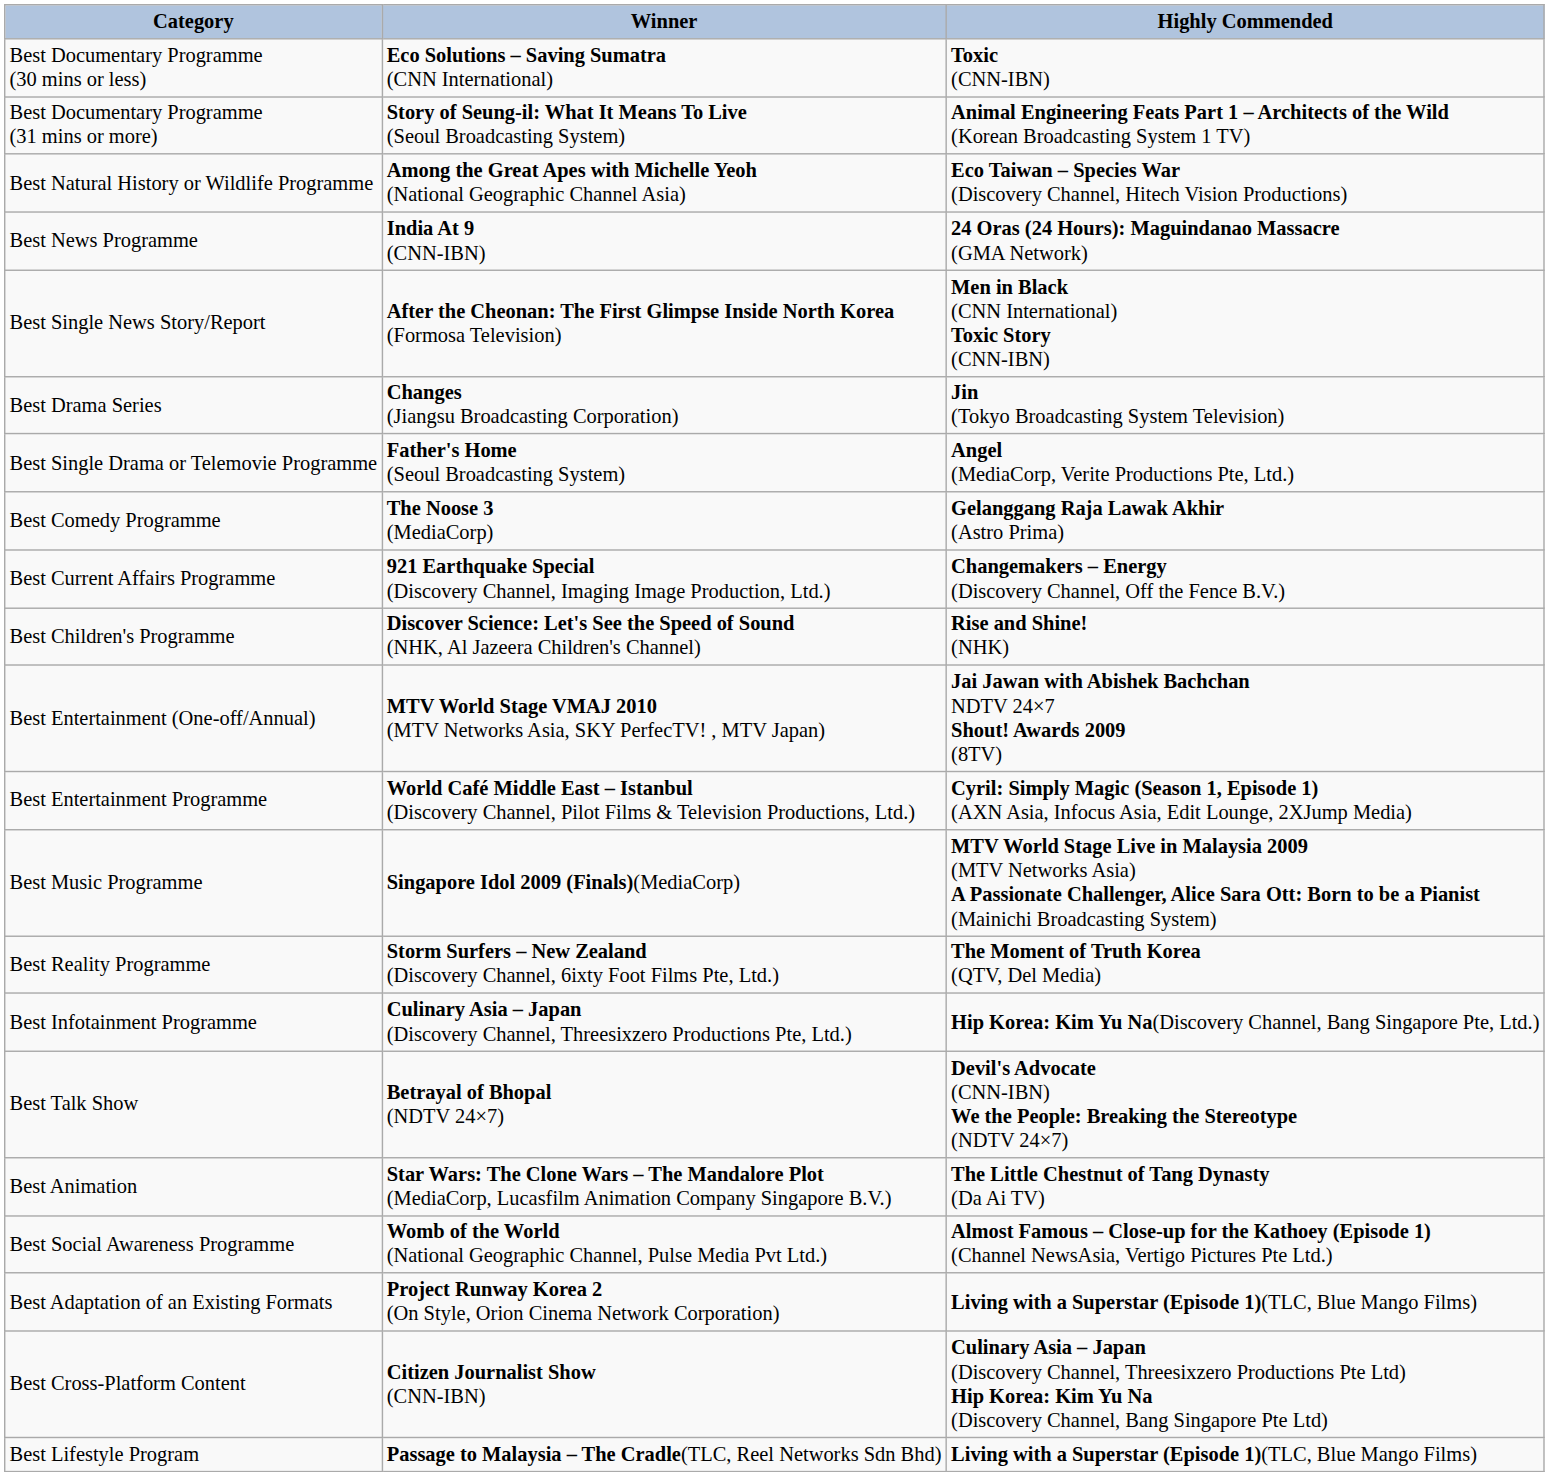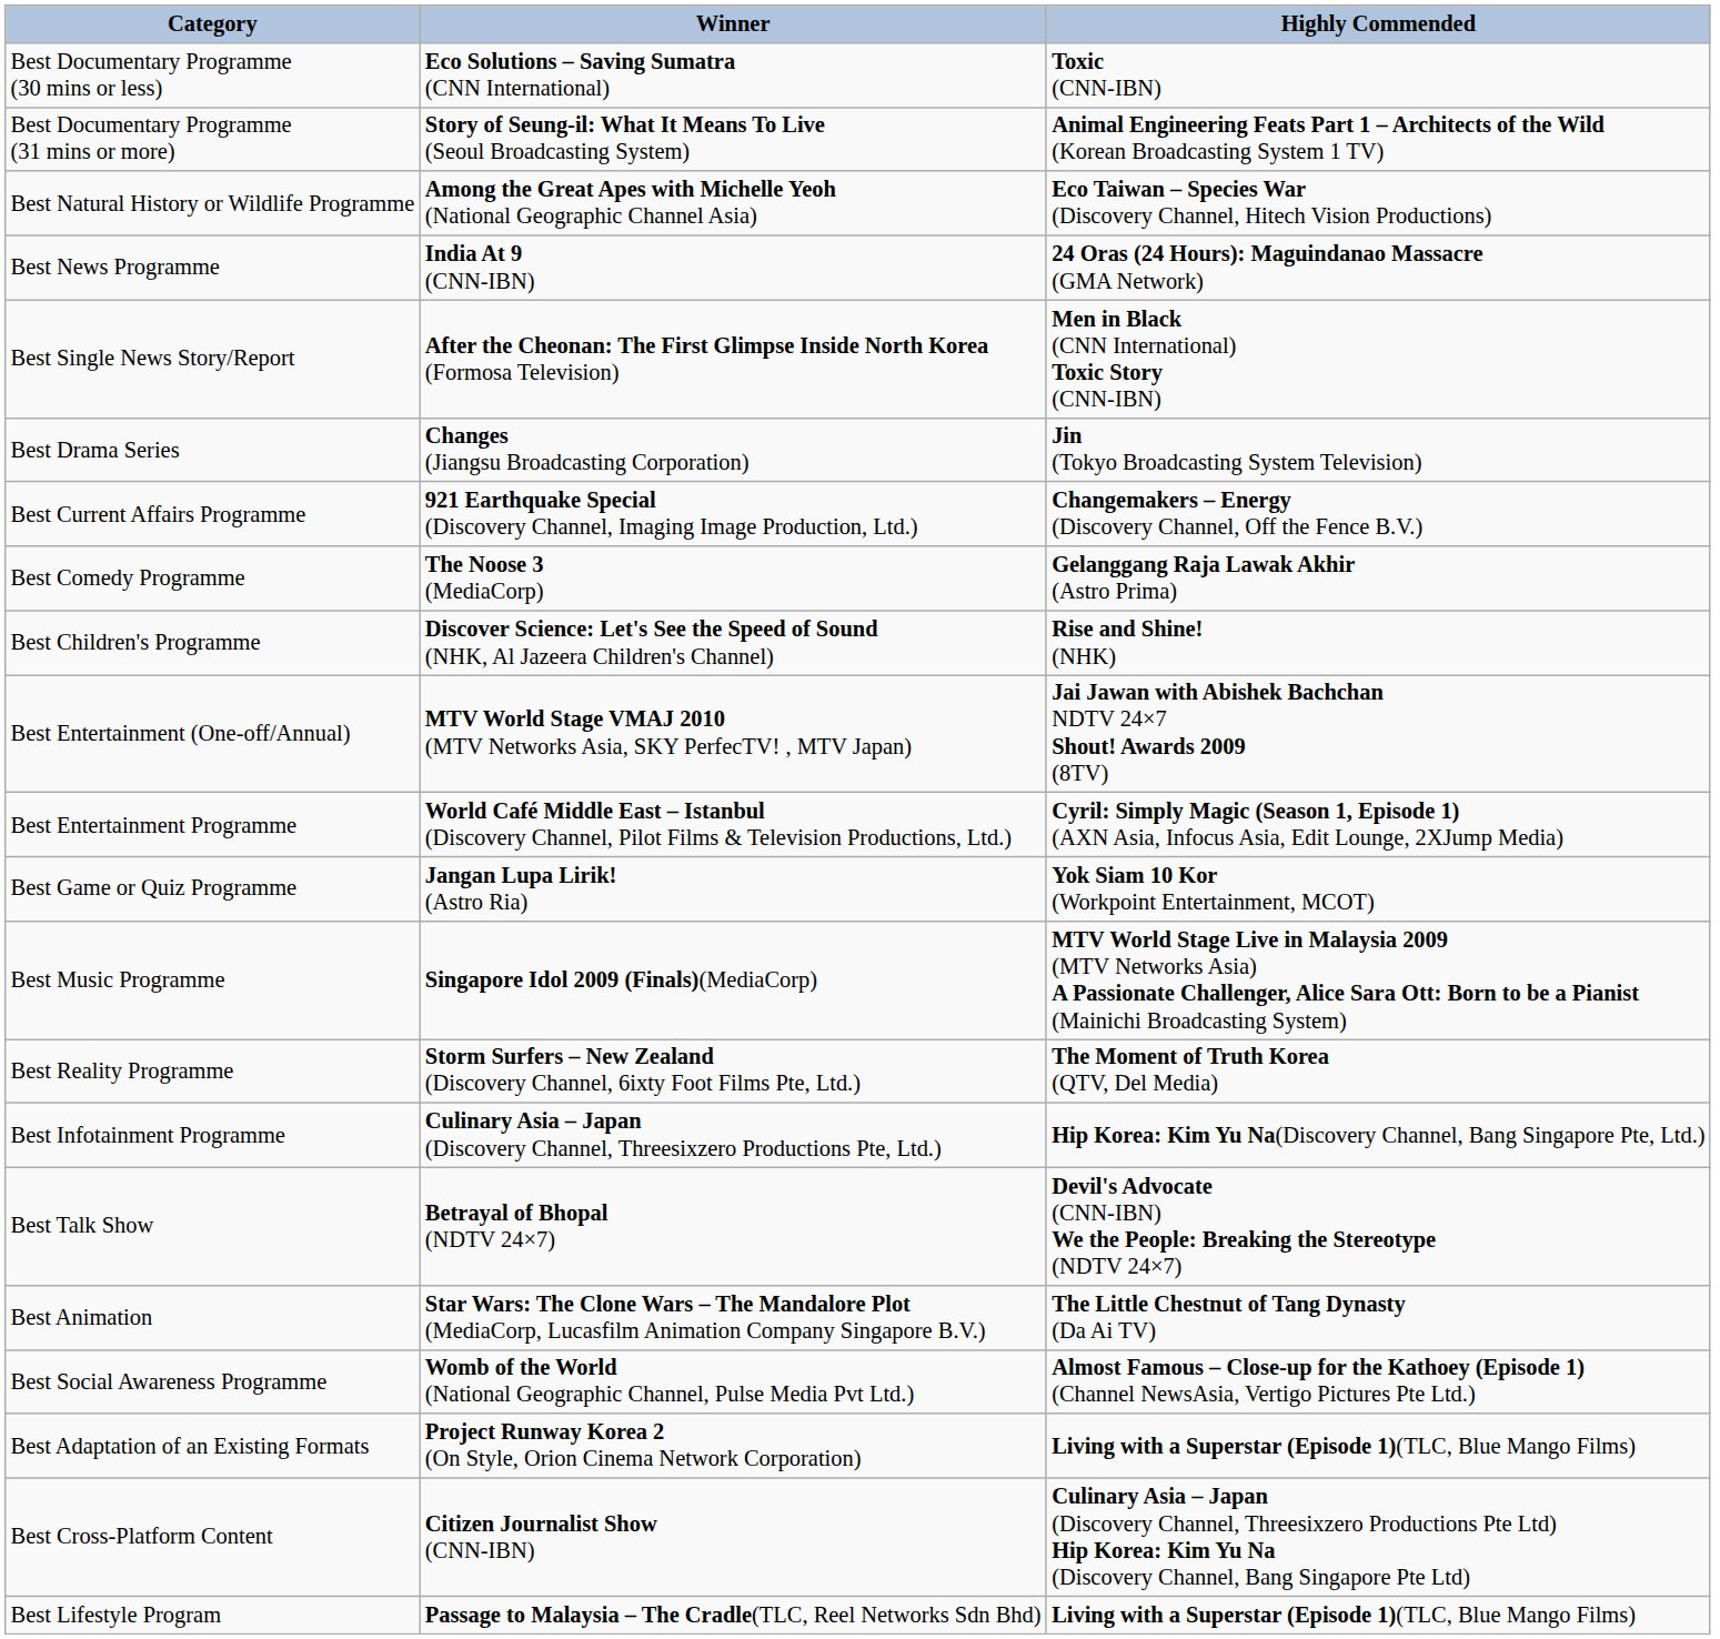 <table class="wikitable" style="font-size:90%" cellpadding="5">
 <tr style="text-align:center;">
 <th style="background:#B0C4DE;">Category</th>
 <th style="background:#B0C4DE;">Winner</th>
 <th style="background:#B0C4DE;">Highly Commended</th>
 </tr>
 <tr>
 <td>Best Documentary Programme<br>(30 mins or less)</td>
 <td> <strong>Eco Solutions – Saving Sumatra</strong><br>(CNN International)</td>
 <td> <strong>Toxic</strong><br>(CNN-IBN)</td>
 </tr>
 <tr>
 <td>Best Documentary Programme<br>(31 mins or more)</td>
 <td> <strong>Story of Seung-il: What It Means To Live</strong><br>(Seoul Broadcasting System)</td>
 <td> <strong>Animal Engineering Feats Part 1 – Architects of the Wild</strong><br>(Korean Broadcasting System 1 TV)</td>
 </tr>
 <tr>
 <td>Best Natural History or Wildlife Programme</td>
 <td> <strong>Among the Great Apes with Michelle Yeoh</strong><br>(National Geographic Channel Asia)</td>
 <td> <strong>Eco Taiwan – Species War</strong><br>(Discovery Channel, Hitech Vision Productions)</td>
 </tr>
 <tr>
 <td>Best News Programme</td>
 <td> <strong>India At 9</strong><br>(CNN-IBN)</td>
 <td> <strong>24 Oras (24 Hours): Maguindanao Massacre</strong><br>(GMA Network)</td>
 </tr>
 <tr>
 <td>Best Single News Story/Report</td>
 <td> <strong>After the Cheonan: The First Glimpse Inside North Korea</strong><br>(Formosa Television)</td>
 <td> <strong>Men in Black</strong><br>(CNN International)<br> <strong>Toxic Story</strong><br>(CNN-IBN)</td>
 </tr>
 <tr>
 <td>Best Drama Series</td>
 <td> <strong>Changes</strong><br>(Jiangsu Broadcasting Corporation)</td>
 <td> <strong>Jin</strong><br>(Tokyo Broadcasting System Television)</td>
 </tr>
 <tr>
-<td>Best Single Drama or Telemovie Programme</td>
-<td> <strong>Father's Home</strong><br>(Seoul Broadcasting System)</td>
-<td> <strong>Angel</strong><br>(MediaCorp, Verite Productions Pte, Ltd.)</td>
+<td>Best Current Affairs Programme</td>
+<td> <strong>921 Earthquake Special</strong><br>(Discovery Channel, Imaging Image Production, Ltd.)</td>
+<td> <strong>Changemakers – Energy</strong><br>(Discovery Channel, Off the Fence B.V.)</td>
 </tr>
 <tr>
 <td>Best Comedy Programme</td>
 <td> <strong>The Noose 3</strong><br>(MediaCorp)</td>
 <td> <strong>Gelanggang Raja Lawak Akhir</strong><br>(Astro Prima)</td>
-</tr>
-<tr>
-<td>Best Current Affairs Programme</td>
-<td> <strong>921 Earthquake Special</strong><br>(Discovery Channel, Imaging Image Production, Ltd.)</td>
-<td> <strong>Changemakers – Energy</strong><br>(Discovery Channel, Off the Fence B.V.)</td>
 </tr>
 <tr>
 <td>Best Children's Programme</td>
 <td> <strong>Discover Science: Let's See the Speed of Sound</strong><br>(NHK, Al Jazeera Children's Channel)</td>
 <td> <strong>Rise and Shine!</strong><br>(NHK)</td>
 </tr>
 <tr>
 <td>Best Entertainment (One-off/Annual)</td>
 <td> <strong>MTV World Stage VMAJ 2010</strong><br>(MTV Networks Asia, SKY PerfecTV! , MTV Japan)</td>
 <td> <strong>Jai Jawan with Abishek Bachchan</strong><br>NDTV 24×7<br> <strong>Shout! Awards 2009</strong><br>(8TV)</td>
 </tr>
 <tr>
 <td>Best Entertainment Programme</td>
 <td> <strong>World Café Middle East – Istanbul</strong><br>(Discovery Channel, Pilot Films & Television Productions, Ltd.)</td>
 <td> <strong>Cyril: Simply Magic (Season 1, Episode 1)</strong><br>(AXN Asia, Infocus Asia, Edit Lounge, 2XJump Media)</td>
+</tr>
+<tr>
+<td>Best Game or Quiz Programme</td>
+<td> <strong>Jangan Lupa Lirik!</strong><br>(Astro Ria)</td>
+<td> <strong>Yok Siam 10 Kor</strong><br>(Workpoint Entertainment, MCOT)</td>
 </tr>
 <tr>
 <td>Best Music Programme</td>
 <td><strong> Singapore Idol 2009 (Finals)</strong>(MediaCorp)</td>
 <td> <strong>MTV World Stage Live in Malaysia 2009</strong><br>(MTV Networks Asia)<br> <strong>A Passionate Challenger, Alice Sara Ott: Born to be a Pianist</strong><br>(Mainichi Broadcasting System)</td>
 </tr>
 <tr>
 <td>Best Reality Programme</td>
 <td> <strong>Storm Surfers – New Zealand</strong><br>(Discovery Channel, 6ixty Foot Films Pte, Ltd.)</td>
 <td> <strong>The Moment of Truth Korea</strong><br>(QTV, Del Media)</td>
 </tr>
 <tr>
 <td>Best Infotainment Programme</td>
 <td> <strong>Culinary Asia – Japan</strong><br>(Discovery Channel, Threesixzero Productions Pte, Ltd.)</td>
 <td><strong> Hip Korea: Kim Yu Na</strong>(Discovery Channel, Bang Singapore Pte, Ltd.)</td>
 </tr>
 <tr>
 <td>Best Talk Show</td>
 <td> <strong>Betrayal of Bhopal</strong><br>(NDTV 24×7)</td>
 <td> <strong>Devil's Advocate</strong><br>(CNN-IBN)<br> <strong>We the People: Breaking the Stereotype</strong><br>(NDTV 24×7)</td>
 </tr>
 <tr>
 <td>Best Animation</td>
 <td> <strong>Star Wars: The Clone Wars – The Mandalore Plot</strong><br>(MediaCorp, Lucasfilm Animation Company Singapore B.V.)</td>
 <td> <strong>The Little Chestnut of Tang Dynasty</strong><br>(Da Ai TV)</td>
 </tr>
 <tr>
 <td>Best Social Awareness Programme</td>
 <td> <strong>Womb of the World</strong><br>(National Geographic Channel, Pulse Media Pvt Ltd.)</td>
 <td> <strong>Almost Famous – Close-up for the Kathoey (Episode 1)</strong><br>(Channel NewsAsia, Vertigo Pictures Pte Ltd.)</td>
 </tr>
 <tr>
 <td>Best Adaptation of an Existing Formats</td>
 <td> <strong>Project Runway Korea 2</strong><br>(On Style, Orion Cinema Network Corporation)</td>
 <td><strong> Living with a Superstar (Episode 1)</strong>(TLC, Blue Mango Films)</td>
 </tr>
 <tr>
 <td>Best Cross-Platform Content</td>
 <td> <strong>Citizen Journalist Show</strong><br>(CNN-IBN)</td>
 <td> <strong>Culinary Asia – Japan</strong><br>(Discovery Channel, Threesixzero Productions Pte Ltd)<br><strong> Hip Korea: Kim Yu Na</strong><br>(Discovery Channel, Bang Singapore Pte Ltd)</td>
 </tr>
 <tr>
 <td>Best Lifestyle Program</td>
 <td><strong> Passage to Malaysia – The Cradle</strong>(TLC, Reel Networks Sdn Bhd)</td>
 <td><strong> Living with a Superstar (Episode 1)</strong>(TLC, Blue Mango Films)</td>
 </tr>
 </table>
